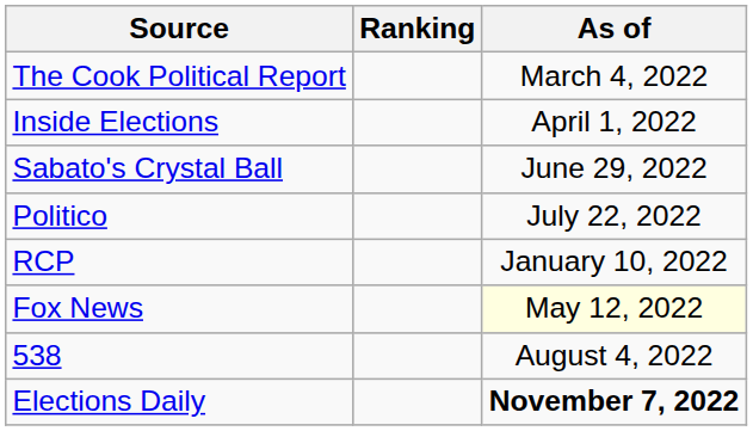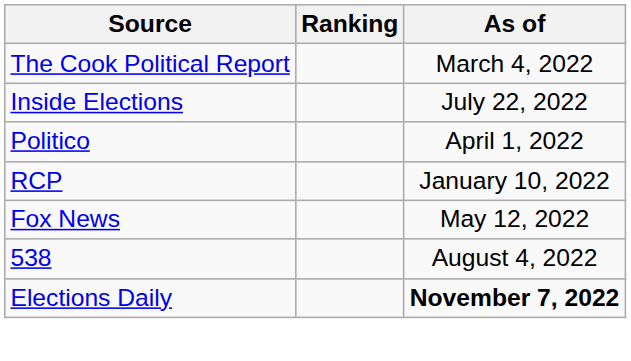 <table class="wikitable" style="text-align:center">
 <tr>
 <th>Source</th>
 <th>Ranking</th>
 <th>As of</th>
 </tr>
 <tr>
 <td align=left><a href='#'>The Cook Political Report</a></td>
 <td></td>
 <td>March 4, 2022</td>
 </tr>
 <tr>
 <td align=left><a href='#'>Inside Elections</a></td>
 <td></td>
-<td>April 1, 2022</td>
-</tr>
-<tr>
-<td align=left><a href='#'>Sabato's Crystal Ball</a></td>
-<td></td>
-<td>June 29, 2022</td>
+<td>July 22, 2022</td>
 </tr>
 <tr>
 <td align="left"><a href='#'>Politico</a></td>
 <td></td>
-<td>July 22, 2022</td>
+<td>April 1, 2022</td>
 </tr>
 <tr>
 <td align=left><a href='#'>RCP</a></td>
 <td></td>
 <td>January 10, 2022</td>
 </tr>
 <tr>
 <td align=left><a href='#'>Fox News</a></td>
 <td></td>
-<td style="background: lightyellow;">May 12, 2022</td>
+<td>May 12, 2022</td>
 </tr>
 <tr>
 <td align="left"><a href='#'>538</a></td>
 <td></td>
 <td>August 4, 2022</td>
 </tr>
 <tr>
 <td align="left"><a href='#'>Elections Daily</a></td>
 <td></td>
 <td><strong>November 7, 2022</strong></td>
 </tr>
 </table>
